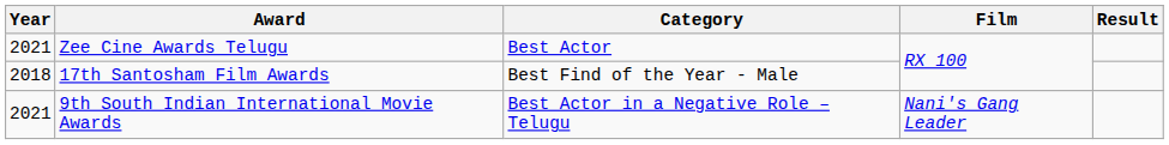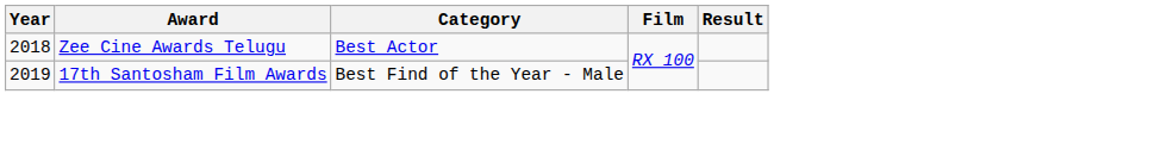 <table class="wikitable">
 <tr>
 <th>Year</th>
 <th>Award</th>
 <th>Category</th>
 <th>Film</th>
 <th>Result</th>
 </tr>
 <tr>
-<td>2021</td>
+<td>2018</td>
 <td><a href='#'>Zee Cine Awards Telugu</a></td>
 <td><a href='#'>Best Actor</a></td>
 <td rowspan="2"><em><a href='#'>RX 100</a></em></td>
 <td></td>
 </tr>
 <tr>
-<td>2018</td>
+<td>2019</td>
 <td><a href='#'>17th Santosham Film Awards</a></td>
 <td>Best Find of the Year - Male</td>
 <td></td>
 </tr>
-<tr>
-<td>2021</td>
-<td><a href='#'>9th South Indian International Movie Awards</a></td>
-<td><a href='#'>Best Actor in a Negative Role – Telugu</a></td>
-<td><em><a href='#'>Nani's Gang Leader</a></em></td>
-<td></td>
-</tr>
 </table>
